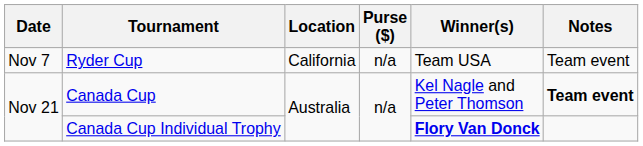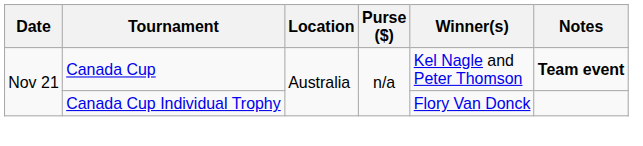 <table class="wikitable" style="font-size:95%">
 <tr>
 <th>Date</th>
 <th>Tournament</th>
 <th>Location</th>
 <th>Purse<br>($)</th>
 <th>Winner(s)</th>
 <th>Notes</th>
-</tr>
-<tr>
-<td>Nov 7</td>
-<td><a href='#'>Ryder Cup</a></td>
-<td>California</td>
-<td align=center>n/a</td>
-<td> Team USA</td>
-<td>Team event</td>
 </tr>
 <tr>
 <td rowspan=2>Nov 21</td>
 <td><a href='#'>Canada Cup</a></td>
 <td rowspan=2>Australia</td>
 <td rowspan=2 align=center>n/a</td>
 <td> <a href='#'>Kel Nagle</a> and<br> <a href='#'>Peter Thomson</a></td>
 <td><strong>Team event</strong></td>
 </tr>
 <tr>
 <td><a href='#'>Canada Cup Individual Trophy</a></td>
-<td><strong> <a href='#'>Flory Van Donck</a></strong></td>
+<td> <a href='#'>Flory Van Donck</a></td>
 <td></td>
 </tr>
 </table>
